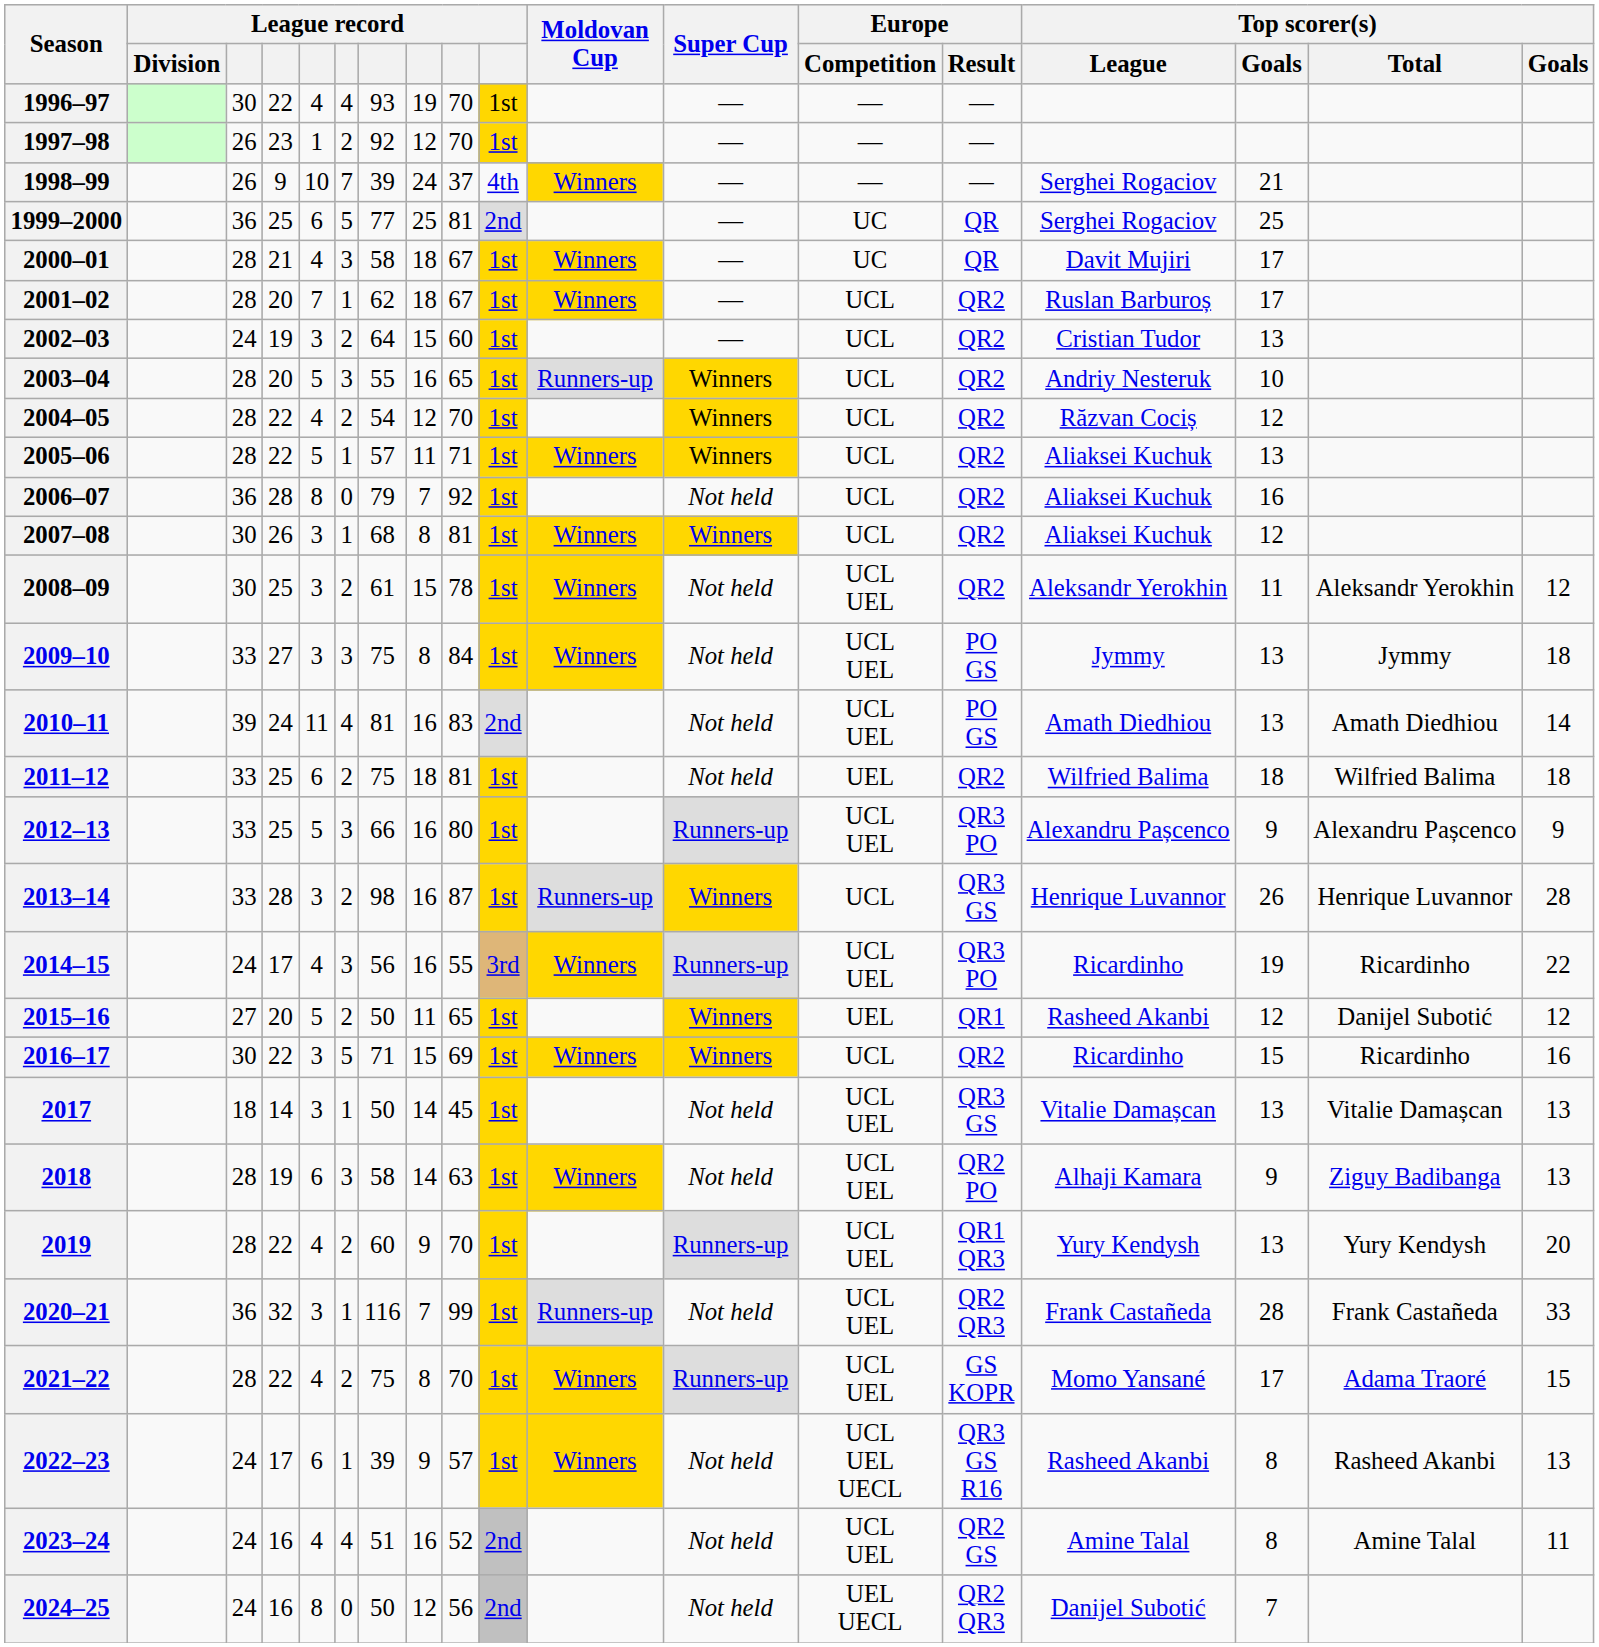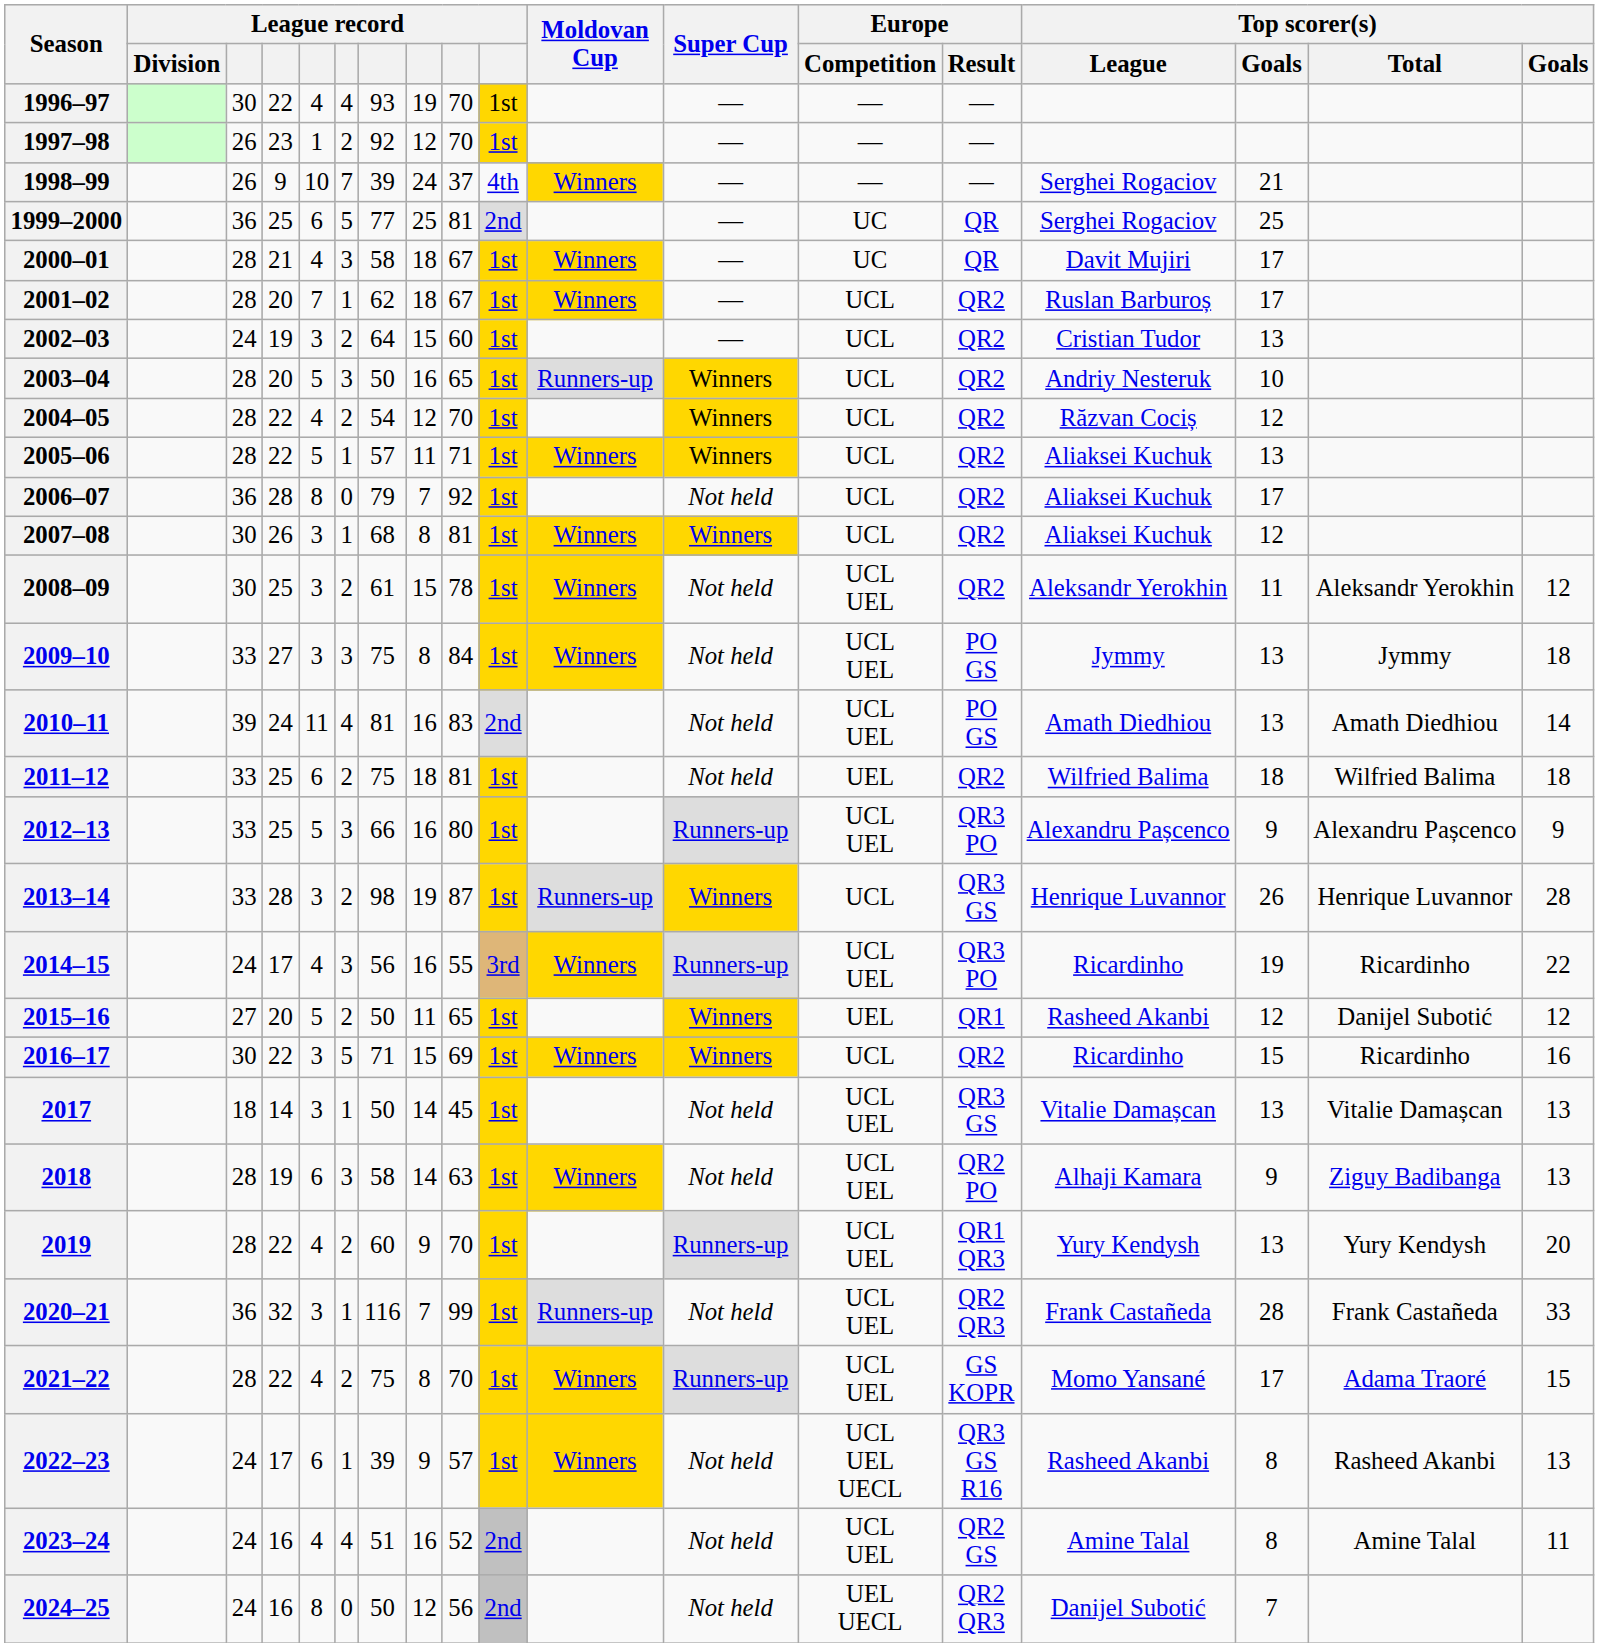 <table class="wikitable sortable plainrowheaders" style="text-align:center;">
 <tr>
 <th rowspan=2 scope=col>Season</th>
 <th colspan=9>League record</th>
 <th rowspan=2 scope=col width=80px><a href='#'>Moldovan Cup</a></th>
 <th rowspan=2 scope=col width=80px><a href='#'>Super Cup</a></th>
 <th colspan=2 scope=col>Europe</th>
 <th colspan=4 scope=col>Top scorer(s)</th>
 </tr>
 <tr>
 <th scope=col>Division</th>
 <th scope=col data-sort-type="number"></th>
 <th scope=col data-sort-type="number"></th>
 <th scope=col data-sort-type="number"></th>
 <th scope=col data-sort-type="number"></th>
 <th scope=col data-sort-type="number"></th>
 <th scope=col data-sort-type="number"></th>
 <th scope=col data-sort-type="number"></th>
 <th scope=col data-sort-type="number"></th>
 <th class=unsortable>Competition</th>
 <th class=unsortable>Result</th>
 <th class=unsortable>League</th>
 <th class=unsortable>Goals</th>
 <th class=unsortable>Total</th>
 <th class=unsortable>Goals</th>
 </tr>
 <tr>
 <th scope="row">1996–97</th>
 <td style="background-color:#cfc;"></td>
 <td>30</td>
 <td>22</td>
 <td>4</td>
 <td>4</td>
 <td>93</td>
 <td>19</td>
 <td>70</td>
 <td style="background:gold;">1st</td>
 <td><a href='#'></a></td>
 <td>—</td>
 <td>—</td>
 <td>—</td>
 <td></td>
 <td></td>
 <td></td>
 <td></td>
 </tr>
 <tr>
 <th scope="row">1997–98</th>
 <td style="background-color:#cfc;"></td>
 <td>26</td>
 <td>23</td>
 <td>1</td>
 <td>2</td>
 <td>92</td>
 <td>12</td>
 <td>70</td>
 <td style="background:gold;"><a href='#'>1st</a></td>
 <td><a href='#'></a></td>
 <td>—</td>
 <td>—</td>
 <td>—</td>
 <td></td>
 <td></td>
 <td></td>
 <td></td>
 </tr>
 <tr>
 <th scope="row">1998–99</th>
 <td></td>
 <td>26</td>
 <td>9</td>
 <td>10</td>
 <td>7</td>
 <td>39</td>
 <td>24</td>
 <td>37</td>
 <td><a href='#'>4th</a></td>
 <td style="background:gold;"><a href='#'>Winners</a></td>
 <td>—</td>
 <td>—</td>
 <td>—</td>
 <td><a href='#'>Serghei Rogaciov</a></td>
 <td>21</td>
 <td></td>
 <td></td>
 </tr>
 <tr>
 <th scope="row">1999–2000</th>
 <td></td>
 <td>36</td>
 <td>25</td>
 <td>6</td>
 <td>5</td>
 <td>77</td>
 <td>25</td>
 <td>81</td>
 <td style="background:#ddd;"><a href='#'>2nd</a></td>
 <td><a href='#'></a></td>
 <td>—</td>
 <td>UC</td>
 <td><a href='#'>QR</a></td>
 <td><a href='#'>Serghei Rogaciov</a></td>
 <td>25</td>
 <td></td>
 <td></td>
 </tr>
 <tr>
 <th scope="row">2000–01</th>
 <td></td>
 <td>28</td>
 <td>21</td>
 <td>4</td>
 <td>3</td>
 <td>58</td>
 <td>18</td>
 <td>67</td>
 <td style="background:gold;"><a href='#'>1st</a></td>
 <td style="background:gold;"><a href='#'>Winners</a></td>
 <td>—</td>
 <td>UC</td>
 <td><a href='#'>QR</a></td>
 <td><a href='#'>Davit Mujiri</a></td>
 <td>17</td>
 <td></td>
 <td></td>
 </tr>
 <tr>
 <th scope="row">2001–02</th>
 <td></td>
 <td>28</td>
 <td>20</td>
 <td>7</td>
 <td>1</td>
 <td>62</td>
 <td>18</td>
 <td>67</td>
 <td style="background:gold;"><a href='#'>1st</a></td>
 <td style="background:gold;"><a href='#'>Winners</a></td>
 <td>—</td>
 <td>UCL</td>
 <td><a href='#'>QR2</a></td>
 <td><a href='#'>Ruslan Barburoș</a></td>
 <td>17</td>
 <td></td>
 <td></td>
 </tr>
 <tr>
 <th scope="row">2002–03</th>
 <td></td>
 <td>24</td>
 <td>19</td>
 <td>3</td>
 <td>2</td>
 <td>64</td>
 <td>15</td>
 <td>60</td>
 <td style="background:gold;"><a href='#'>1st</a></td>
 <td><a href='#'></a></td>
 <td>—</td>
 <td>UCL</td>
 <td><a href='#'>QR2</a></td>
 <td><a href='#'>Cristian Tudor</a></td>
 <td>13</td>
 <td></td>
 <td></td>
 </tr>
 <tr>
 <th scope="row">2003–04</th>
 <td></td>
 <td>28</td>
 <td>20</td>
 <td>5</td>
 <td>3</td>
-<td>55</td>
+<td>50</td>
 <td>16</td>
 <td>65</td>
 <td style="background:gold;"><a href='#'>1st</a></td>
 <td style="background:#ddd;"><a href='#'>Runners-up</a></td>
 <td style="background:gold;">Winners</td>
 <td>UCL</td>
 <td><a href='#'>QR2</a></td>
 <td><a href='#'>Andriy Nesteruk</a></td>
 <td>10</td>
 <td></td>
 <td></td>
 </tr>
 <tr>
 <th scope="row">2004–05</th>
 <td></td>
 <td>28</td>
 <td>22</td>
 <td>4</td>
 <td>2</td>
 <td>54</td>
 <td>12</td>
 <td>70</td>
 <td style="background:gold;"><a href='#'>1st</a></td>
 <td><a href='#'></a></td>
 <td style="background:gold;">Winners</td>
 <td>UCL</td>
 <td><a href='#'>QR2</a></td>
 <td><a href='#'>Răzvan Cociș</a></td>
 <td>12</td>
 <td></td>
 <td></td>
 </tr>
 <tr>
 <th scope="row">2005–06</th>
 <td></td>
 <td>28</td>
 <td>22</td>
 <td>5</td>
 <td>1</td>
 <td>57</td>
 <td>11</td>
 <td>71</td>
 <td style="background:gold;"><a href='#'>1st</a></td>
 <td style="background:gold;"><a href='#'>Winners</a></td>
 <td style="background:gold;">Winners</td>
 <td>UCL</td>
 <td><a href='#'>QR2</a></td>
 <td><a href='#'>Aliaksei Kuchuk</a></td>
 <td>13</td>
 <td></td>
 <td></td>
 </tr>
 <tr>
 <th scope="row">2006–07</th>
 <td></td>
 <td>36</td>
 <td>28</td>
 <td>8</td>
 <td>0</td>
 <td>79</td>
 <td>7</td>
 <td>92</td>
 <td style="background:gold;"><a href='#'>1st</a></td>
 <td><a href='#'></a></td>
 <td><em>Not held</em></td>
 <td>UCL</td>
 <td><a href='#'>QR2</a></td>
 <td><a href='#'>Aliaksei Kuchuk</a></td>
-<td>16</td>
+<td>17</td>
 <td></td>
 <td></td>
 </tr>
 <tr>
 <th scope="row">2007–08</th>
 <td></td>
 <td>30</td>
 <td>26</td>
 <td>3</td>
 <td>1</td>
 <td>68</td>
 <td>8</td>
 <td>81</td>
 <td style="background:gold;"><a href='#'>1st</a></td>
 <td style="background:gold;"><a href='#'>Winners</a></td>
 <td style="background:gold;"><a href='#'>Winners</a></td>
 <td>UCL</td>
 <td><a href='#'>QR2</a></td>
 <td><a href='#'>Aliaksei Kuchuk</a></td>
 <td>12</td>
 <td></td>
 <td></td>
 </tr>
 <tr>
 <th scope="row">2008–09</th>
 <td></td>
 <td>30</td>
 <td>25</td>
 <td>3</td>
 <td>2</td>
 <td>61</td>
 <td>15</td>
 <td>78</td>
 <td style="background:gold;"><a href='#'>1st</a></td>
 <td style="background:gold;"><a href='#'>Winners</a></td>
 <td><em>Not held</em></td>
 <td>UCL<br>UEL</td>
 <td><a href='#'>QR2</a></td>
 <td><a href='#'>Aleksandr Yerokhin</a></td>
 <td>11</td>
 <td>Aleksandr Yerokhin</td>
 <td>12</td>
 </tr>
 <tr>
 <th scope="row"><a href='#'>2009–10</a></th>
 <td></td>
 <td>33</td>
 <td>27</td>
 <td>3</td>
 <td>3</td>
 <td>75</td>
 <td>8</td>
 <td>84</td>
 <td style="background:gold;"><a href='#'>1st</a></td>
 <td style="background:gold;"><a href='#'>Winners</a></td>
 <td><em>Not held</em></td>
 <td>UCL<br>UEL</td>
 <td><a href='#'>PO</a><br><a href='#'>GS</a></td>
 <td><a href='#'>Jymmy</a></td>
 <td>13</td>
 <td>Jymmy</td>
 <td>18</td>
 </tr>
 <tr>
 <th scope="row"><a href='#'>2010–11</a></th>
 <td></td>
 <td>39</td>
 <td>24</td>
 <td>11</td>
 <td>4</td>
 <td>81</td>
 <td>16</td>
 <td>83</td>
 <td style="background:#ddd;"><a href='#'>2nd</a></td>
 <td><a href='#'></a></td>
 <td><em>Not held</em></td>
 <td>UCL<br>UEL</td>
 <td><a href='#'>PO</a><br><a href='#'>GS</a></td>
 <td><a href='#'>Amath Diedhiou</a></td>
 <td>13</td>
 <td>Amath Diedhiou</td>
 <td>14</td>
 </tr>
 <tr>
 <th scope="row"><a href='#'>2011–12</a></th>
 <td></td>
 <td>33</td>
 <td>25</td>
 <td>6</td>
 <td>2</td>
 <td>75</td>
 <td>18</td>
 <td>81</td>
 <td style="background:gold;"><a href='#'>1st</a></td>
 <td><a href='#'></a></td>
 <td><em>Not held</em></td>
 <td>UEL</td>
 <td><a href='#'>QR2</a></td>
 <td><a href='#'>Wilfried Balima</a></td>
 <td>18</td>
 <td>Wilfried Balima</td>
 <td>18</td>
 </tr>
 <tr>
 <th scope="row"><a href='#'>2012–13</a></th>
 <td></td>
 <td>33</td>
 <td>25</td>
 <td>5</td>
 <td>3</td>
 <td>66</td>
 <td>16</td>
 <td>80</td>
 <td style="background:gold;"><a href='#'>1st</a></td>
 <td><a href='#'></a></td>
 <td style="background:#ddd;"><a href='#'>Runners-up</a></td>
 <td>UCL<br>UEL</td>
 <td><a href='#'>QR3</a><br><a href='#'>PO</a></td>
 <td><a href='#'>Alexandru Pașcenco</a></td>
 <td>9</td>
 <td>Alexandru Pașcenco</td>
 <td>9</td>
 </tr>
 <tr>
 <th scope="row"><a href='#'>2013–14</a></th>
 <td></td>
 <td>33</td>
 <td>28</td>
 <td>3</td>
 <td>2</td>
 <td>98</td>
-<td>16</td>
+<td>19</td>
 <td>87</td>
 <td style="background:gold;"><a href='#'>1st</a></td>
 <td style="background:#ddd;"><a href='#'>Runners-up</a></td>
 <td style="background:gold;"><a href='#'>Winners</a></td>
 <td>UCL</td>
 <td><a href='#'>QR3</a><br><a href='#'>GS</a></td>
 <td><a href='#'>Henrique Luvannor</a></td>
 <td>26</td>
 <td>Henrique Luvannor</td>
 <td>28</td>
 </tr>
 <tr>
 <th scope="row"><a href='#'>2014–15</a></th>
 <td></td>
 <td>24</td>
 <td>17</td>
 <td>4</td>
 <td>3</td>
 <td>56</td>
 <td>16</td>
 <td>55</td>
 <td style="background:#deb678;"><a href='#'>3rd</a></td>
 <td style="background:gold;"><a href='#'>Winners</a></td>
 <td style="background:#ddd;"><a href='#'>Runners-up</a></td>
 <td>UCL<br>UEL</td>
 <td><a href='#'>QR3</a><br><a href='#'>PO</a></td>
 <td><a href='#'>Ricardinho</a></td>
 <td>19</td>
 <td>Ricardinho</td>
 <td>22</td>
 </tr>
 <tr>
 <th scope="row"><a href='#'>2015–16</a></th>
 <td></td>
 <td>27</td>
 <td>20</td>
 <td>5</td>
 <td>2</td>
 <td>50</td>
 <td>11</td>
 <td>65</td>
 <td style="background:gold;"><a href='#'>1st</a></td>
 <td><a href='#'></a></td>
 <td style="background:gold;"><a href='#'>Winners</a></td>
 <td>UEL</td>
 <td><a href='#'>QR1</a></td>
 <td><a href='#'>Rasheed Akanbi</a></td>
 <td>12</td>
 <td>Danijel Subotić</td>
 <td>12</td>
 </tr>
 <tr>
 <th scope="row"><a href='#'>2016–17</a></th>
 <td></td>
 <td>30</td>
 <td>22</td>
 <td>3</td>
 <td>5</td>
 <td>71</td>
 <td>15</td>
 <td>69</td>
 <td style="background:gold;"><a href='#'>1st</a></td>
 <td style="background:gold;"><a href='#'>Winners</a></td>
 <td style="background:gold;"><a href='#'>Winners</a></td>
 <td>UCL</td>
 <td><a href='#'>QR2</a></td>
 <td><a href='#'>Ricardinho</a></td>
 <td>15</td>
 <td>Ricardinho</td>
 <td>16</td>
 </tr>
 <tr>
 <th scope="row"><a href='#'>2017</a></th>
 <td></td>
 <td>18</td>
 <td>14</td>
 <td>3</td>
 <td>1</td>
 <td>50</td>
 <td>14</td>
 <td>45</td>
 <td style="background:gold;"><a href='#'>1st</a></td>
 <td><a href='#'></a></td>
 <td><em>Not held</em></td>
 <td>UCL<br>UEL</td>
 <td><a href='#'>QR3</a><br><a href='#'>GS</a></td>
 <td><a href='#'>Vitalie Damașcan</a></td>
 <td>13</td>
 <td>Vitalie Damașcan</td>
 <td>13</td>
 </tr>
 <tr>
 <th scope="row"><a href='#'>2018</a></th>
 <td></td>
 <td>28</td>
 <td>19</td>
 <td>6</td>
 <td>3</td>
 <td>58</td>
 <td>14</td>
 <td>63</td>
 <td style="background:gold;"><a href='#'>1st</a></td>
 <td style="background:gold;"><a href='#'>Winners</a></td>
 <td><em>Not held</em></td>
 <td>UCL<br>UEL</td>
 <td><a href='#'>QR2</a><br><a href='#'>PO</a></td>
 <td><a href='#'>Alhaji Kamara</a></td>
 <td>9</td>
 <td><a href='#'>Ziguy Badibanga</a></td>
 <td>13</td>
 </tr>
 <tr>
 <th scope="row"><a href='#'>2019</a></th>
 <td></td>
 <td>28</td>
 <td>22</td>
 <td>4</td>
 <td>2</td>
 <td>60</td>
 <td>9</td>
 <td>70</td>
 <td style="background:gold;"><a href='#'>1st</a></td>
 <td><a href='#'></a></td>
 <td style="background:#ddd;"><a href='#'>Runners-up</a></td>
 <td>UCL<br>UEL</td>
 <td><a href='#'>QR1</a><br><a href='#'>QR3</a></td>
 <td><a href='#'>Yury Kendysh</a></td>
 <td>13</td>
 <td>Yury Kendysh</td>
 <td>20</td>
 </tr>
 <tr>
 <th scope="row"><a href='#'>2020–21</a></th>
 <td></td>
 <td>36</td>
 <td>32</td>
 <td>3</td>
 <td>1</td>
 <td>116</td>
 <td>7</td>
 <td>99</td>
 <td style="background:gold;"><a href='#'>1st</a></td>
 <td style="background:#ddd;"><a href='#'>Runners-up</a></td>
 <td><em>Not held</em></td>
 <td>UCL<br>UEL</td>
 <td><a href='#'>QR2</a><br><a href='#'>QR3</a></td>
 <td><a href='#'>Frank Castañeda</a></td>
 <td>28</td>
 <td>Frank Castañeda</td>
 <td>33</td>
 </tr>
 <tr>
 <th scope="row"><a href='#'>2021–22</a></th>
 <td></td>
 <td>28</td>
 <td>22</td>
 <td>4</td>
 <td>2</td>
 <td>75</td>
 <td>8</td>
 <td>70</td>
 <td style="background:gold;"><a href='#'>1st</a></td>
 <td style="background:gold;"><a href='#'>Winners</a></td>
 <td style="background:#ddd;"><a href='#'>Runners-up</a></td>
 <td>UCL<br>UEL</td>
 <td><a href='#'>GS</a><br><a href='#'>KOPR</a></td>
 <td><a href='#'>Momo Yansané</a></td>
 <td>17</td>
 <td><a href='#'>Adama Traoré</a></td>
 <td>15</td>
 </tr>
 <tr>
 <th scope="row"><a href='#'>2022–23</a></th>
 <td></td>
 <td>24</td>
 <td>17</td>
 <td>6</td>
 <td>1</td>
 <td>39</td>
 <td>9</td>
 <td>57</td>
 <td style="background:gold;"><a href='#'>1st</a></td>
 <td style="background:gold;"><a href='#'>Winners</a></td>
 <td><em>Not held</em></td>
 <td>UCL<br>UEL<br>UECL</td>
 <td><a href='#'>QR3</a><br><a href='#'>GS</a><br><a href='#'>R16</a></td>
 <td><a href='#'>Rasheed Akanbi</a></td>
 <td>8</td>
 <td>Rasheed Akanbi</td>
 <td>13</td>
 </tr>
 <tr>
 <th scope="row"><a href='#'>2023–24</a></th>
 <td></td>
 <td>24</td>
 <td>16</td>
 <td>4</td>
 <td>4</td>
 <td>51</td>
 <td>16</td>
 <td>52</td>
 <td style="background:silver;"><a href='#'>2nd</a></td>
 <td><a href='#'></a></td>
 <td><em>Not held</em></td>
 <td>UCL<br>UEL</td>
 <td><a href='#'>QR2</a><br><a href='#'>GS</a></td>
 <td><a href='#'>Amine Talal</a></td>
 <td>8</td>
 <td>Amine Talal</td>
 <td>11</td>
 </tr>
 <tr>
 <th scope="row"><a href='#'>2024–25</a></th>
 <td></td>
 <td>24</td>
 <td>16</td>
 <td>8</td>
 <td>0</td>
 <td>50</td>
 <td>12</td>
 <td>56</td>
 <td style="background:silver;"><a href='#'>2nd</a></td>
 <td></td>
 <td><em>Not held</em></td>
 <td>UEL<br> UECL</td>
 <td><a href='#'>QR2</a><br><a href='#'>QR3</a></td>
 <td><a href='#'>Danijel Subotić</a></td>
 <td>7</td>
 <td></td>
 <td></td>
 </tr>
 </table>
